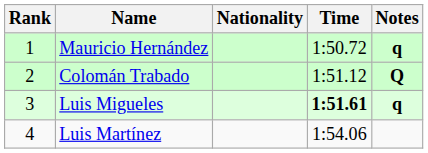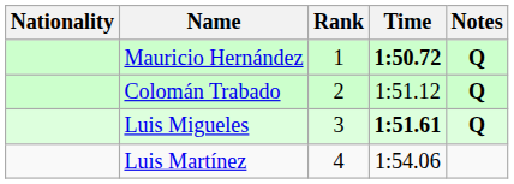 <table class="wikitable sortable" style="text-align:center">
 <tr>
+<th>Nationality</th>
+<th>Name</th>
 <th>Rank</th>
-<th>Name</th>
-<th>Nationality</th>
 <th>Time</th>
 <th>Notes</th>
 </tr>
 <tr bgcolor=ccffcc>
+<td align=left></td>
+<td align=left><a href='#'>Mauricio Hernández</a></td>
 <td align=center>1</td>
-<td align=left><a href='#'>Mauricio Hernández</a></td>
-<td align=left></td>
-<td>1:50.72</td>
-<td><strong>q</strong></td>
+<td><strong>1:50.72</strong></td>
+<td><strong>Q</strong></td>
 </tr>
 <tr bgcolor=ccffcc>
+<td align=left></td>
+<td align=left><a href='#'>Colomán Trabado</a></td>
 <td align=center>2</td>
-<td align=left><a href='#'>Colomán Trabado</a></td>
-<td align=left></td>
 <td>1:51.12</td>
 <td><strong>Q</strong></td>
 </tr>
 <tr bgcolor=ddffdd>
+<td align=left></td>
+<td align=left><a href='#'>Luis Migueles</a></td>
 <td align=center>3</td>
-<td align=left><a href='#'>Luis Migueles</a></td>
-<td align=left></td>
 <td><strong>1:51.61</strong></td>
-<td><strong>q</strong></td>
+<td><strong>Q</strong></td>
 </tr>
 <tr>
+<td align=left></td>
+<td align=left><a href='#'>Luis Martínez</a></td>
 <td align=center>4</td>
-<td align=left><a href='#'>Luis Martínez</a></td>
-<td align=left></td>
 <td>1:54.06</td>
 <td></td>
 </tr>
 </table>
